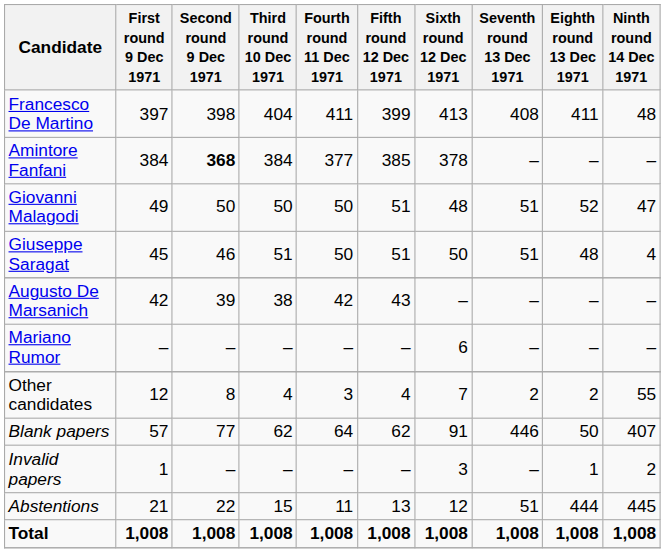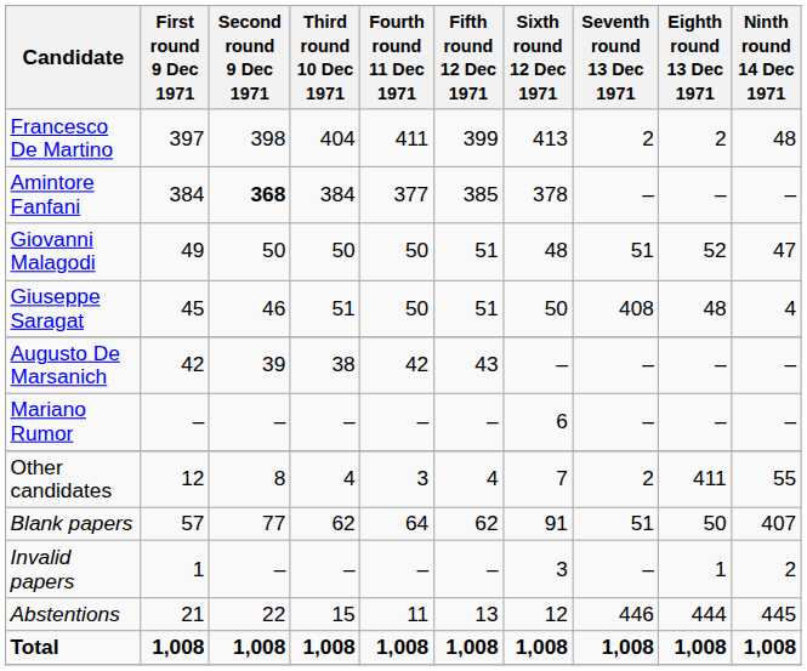 <table class="wikitable sortable" style=text-align:right>
 <tr>
 <th>Candidate</th>
 <th><small>First round<br>9 Dec 1971</small></th>
 <th><small>Second round<br>9 Dec 1971</small></th>
 <th><small>Third round<br>10 Dec 1971</small></th>
 <th data-sort-type="number"><small>Fourth round<br>11 Dec 1971</small></th>
 <th data-sort-type="number"><small>Fifth round<br>12 Dec 1971</small></th>
 <th data-sort-type="number"><small>Sixth round<br>12 Dec 1971</small></th>
 <th data-sort-type="number"><small>Seventh round<br>13 Dec 1971</small></th>
 <th data-sort-type="number"><small>Eighth round<br>13 Dec 1971</small></th>
 <th data-sort-type="number"><small>Ninth round<br>14 Dec 1971</small></th>
 </tr>
 <tr>
 <td align=left><a href='#'>Francesco De Martino</a></td>
 <td>397</td>
 <td>398</td>
 <td>404</td>
 <td>411</td>
 <td>399</td>
 <td>413</td>
-<td>408</td>
-<td>411</td>
+<td>2</td>
+<td>2</td>
 <td>48</td>
 </tr>
 <tr>
 <td align=left><a href='#'>Amintore Fanfani</a></td>
 <td>384</td>
 <td><strong>368</strong></td>
 <td>384</td>
 <td>377</td>
 <td>385</td>
 <td>378</td>
 <td>–</td>
 <td>–</td>
 <td>–</td>
 </tr>
 <tr>
 <td align=left><a href='#'>Giovanni Malagodi</a></td>
 <td>49</td>
 <td>50</td>
 <td>50</td>
 <td>50</td>
 <td>51</td>
 <td>48</td>
 <td>51</td>
 <td>52</td>
 <td>47</td>
 </tr>
 <tr>
 <td align=left><a href='#'>Giuseppe Saragat</a></td>
 <td>45</td>
 <td>46</td>
 <td>51</td>
 <td>50</td>
 <td>51</td>
 <td>50</td>
-<td>51</td>
+<td>408</td>
 <td>48</td>
 <td>4</td>
 </tr>
 <tr>
 </tr>
 <tr>
 <td align=left><a href='#'>Augusto De Marsanich</a></td>
 <td>42</td>
 <td>39</td>
 <td>38</td>
 <td>42</td>
 <td>43</td>
 <td>–</td>
 <td>–</td>
 <td>–</td>
 <td>–</td>
 </tr>
 <tr>
 <td align=left><a href='#'>Mariano Rumor</a></td>
 <td>–</td>
 <td>–</td>
 <td>–</td>
 <td>–</td>
 <td>–</td>
 <td>6</td>
 <td>–</td>
 <td>–</td>
 <td>–</td>
 </tr>
 <tr>
 </tr>
 <tr class="sortbottom">
 <td align=left>Other candidates</td>
 <td>12</td>
 <td>8</td>
 <td>4</td>
 <td>3</td>
 <td>4</td>
 <td>7</td>
 <td>2</td>
-<td>2</td>
+<td>411</td>
 <td>55</td>
 </tr>
 <tr class="sortbottom">
 <td align=left><em>Blank papers</em></td>
 <td>57</td>
 <td>77</td>
 <td>62</td>
 <td>64</td>
 <td>62</td>
 <td>91</td>
-<td>446</td>
+<td>51</td>
 <td>50</td>
 <td>407</td>
 </tr>
 <tr class="sortbottom">
 <td align=left><em>Invalid papers</em></td>
 <td>1</td>
 <td>–</td>
 <td>–</td>
 <td>–</td>
 <td>–</td>
 <td>3</td>
 <td>–</td>
 <td>1</td>
 <td>2</td>
 </tr>
 <tr class="sortbottom">
 <td align=left><em>Abstentions</em></td>
 <td>21</td>
 <td>22</td>
 <td>15</td>
 <td>11</td>
 <td>13</td>
 <td>12</td>
-<td>51</td>
+<td>446</td>
 <td>444</td>
 <td>445</td>
 </tr>
 <tr class="sortbottom">
 <td align=left><strong>Total</strong></td>
 <td><strong>1,008</strong></td>
 <td><strong>1,008</strong></td>
 <td><strong>1,008</strong></td>
 <td><strong>1,008</strong></td>
 <td><strong>1,008</strong></td>
 <td><strong>1,008</strong></td>
 <td><strong>1,008</strong></td>
 <td><strong>1,008</strong></td>
 <td><strong>1,008</strong></td>
 </tr>
 <tr class="sortbottom">
 </tr>
 </table>
